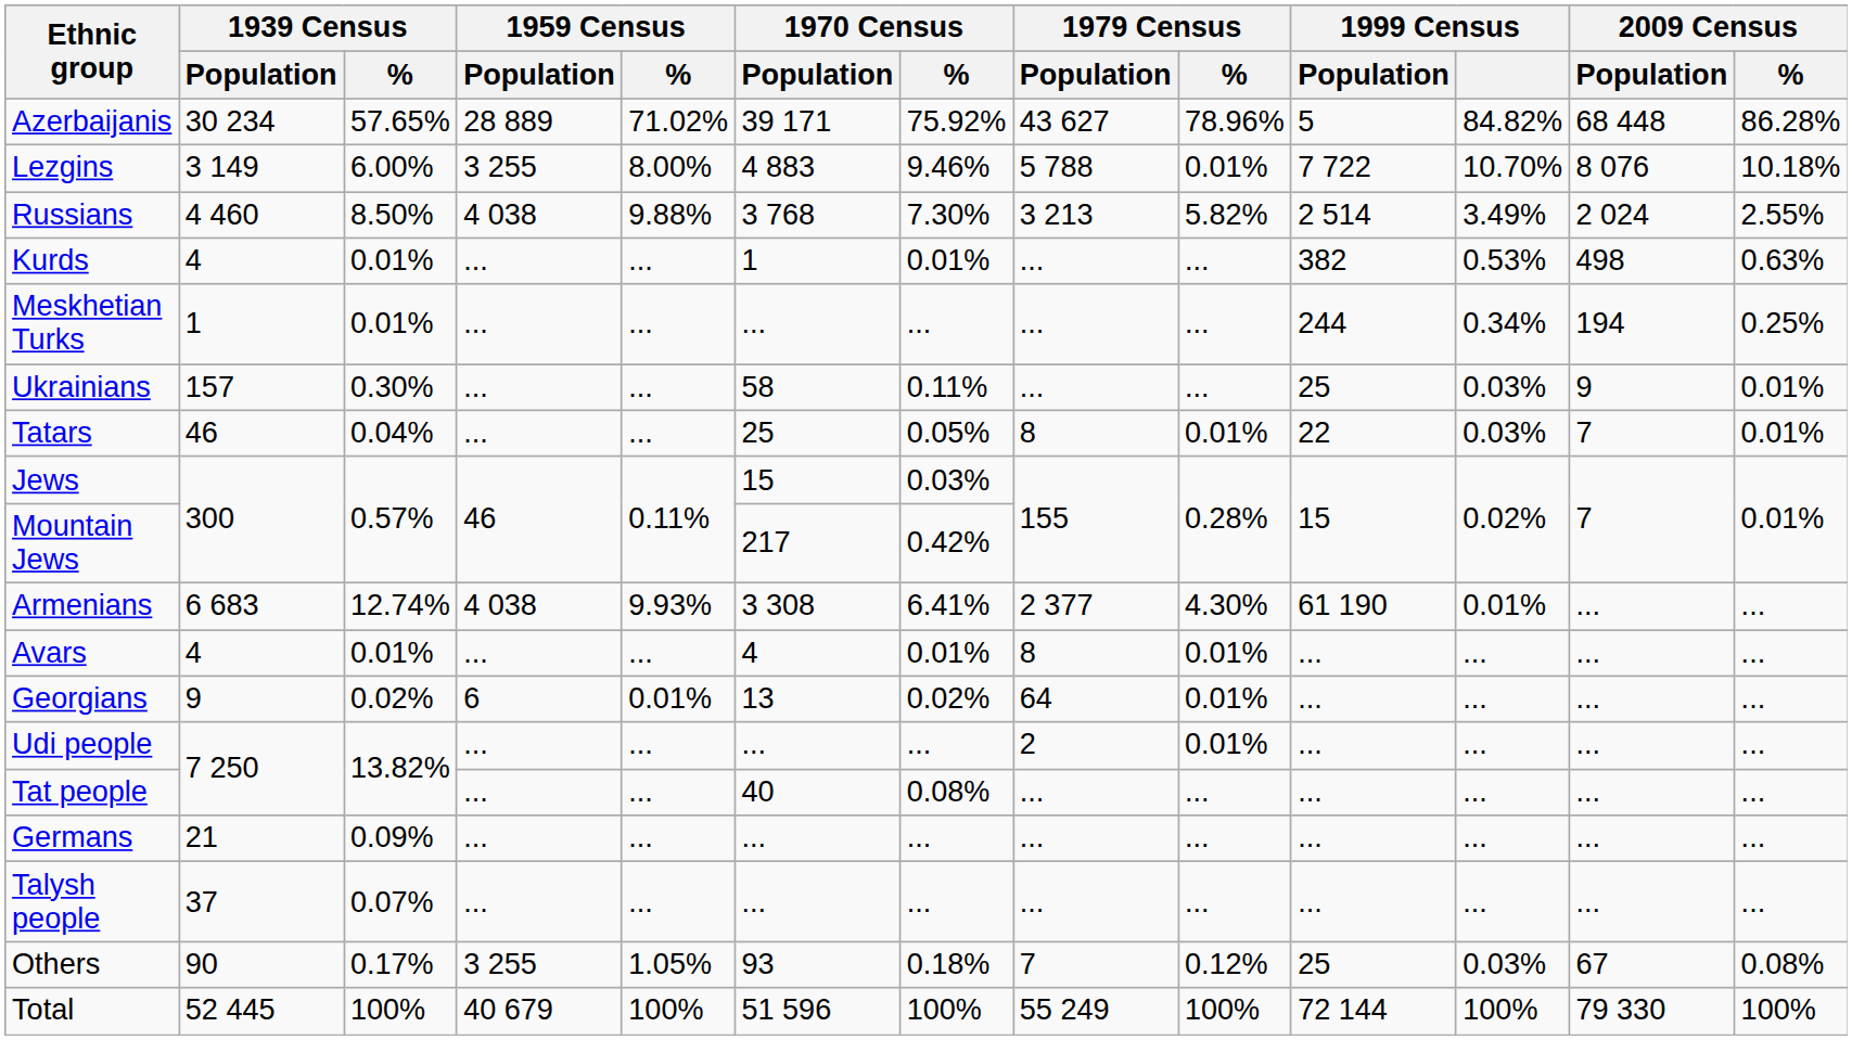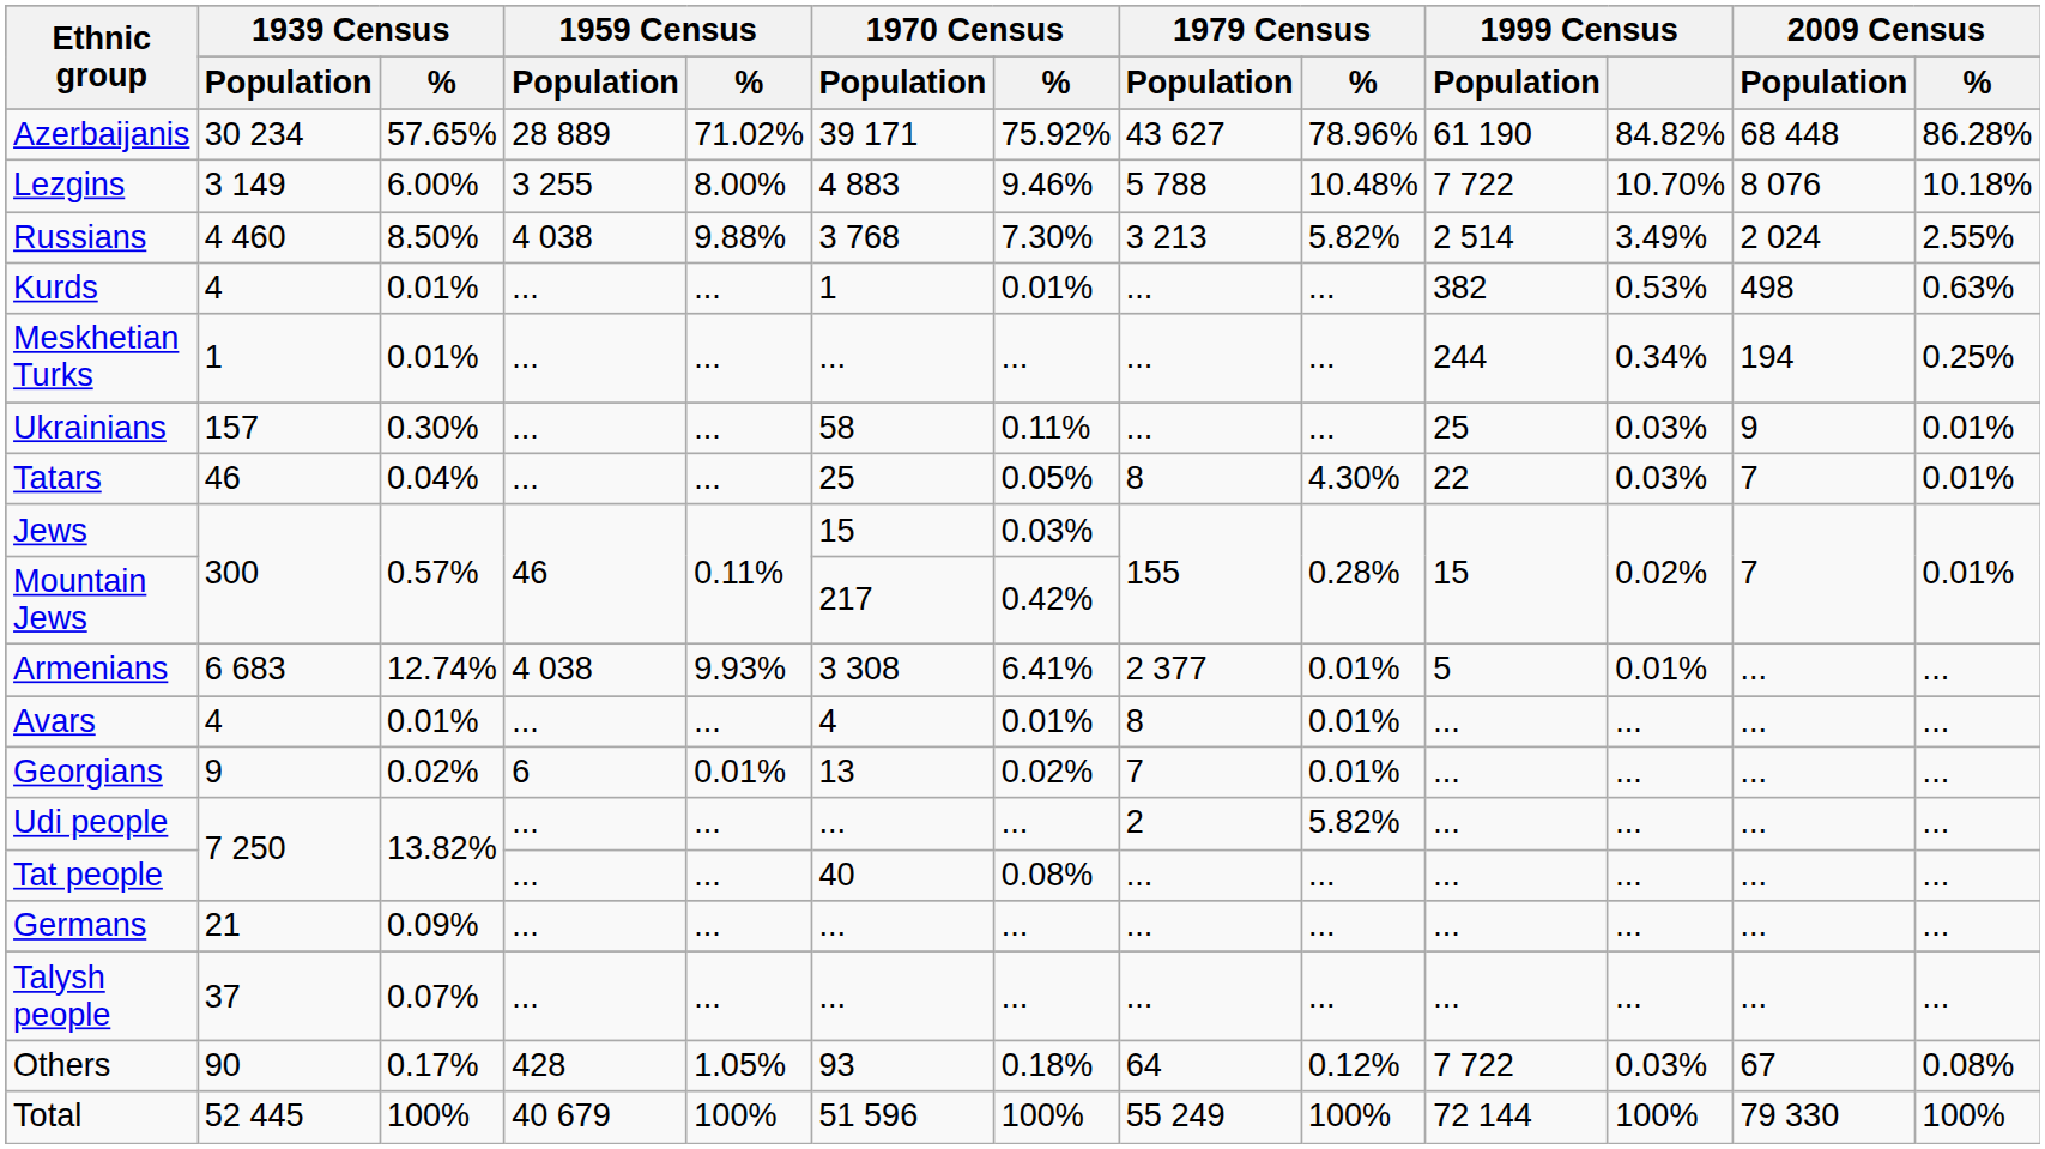 <table class="wikitable">
 <tr>
 <th rowspan="2">Ethnic group</th>
 <th colspan="2">1939 Census</th>
 <th colspan="2">1959 Census</th>
 <th colspan="2">1970 Census</th>
 <th colspan="2">1979 Census</th>
 <th colspan="2">1999 Census</th>
 <th colspan="2">2009 Census</th>
 </tr>
 <tr>
 <th>Population</th>
 <th>%</th>
 <th>Population</th>
 <th>%</th>
 <th>Population</th>
 <th>%</th>
 <th>Population</th>
 <th>%</th>
 <th>Population</th>
 <th></th>
 <th>Population</th>
 <th>%</th>
 </tr>
 <tr>
 <td><a href='#'>Azerbaijanis</a></td>
 <td>30 234</td>
 <td>57.65%</td>
 <td>28 889</td>
 <td>71.02%</td>
 <td>39 171</td>
 <td>75.92%</td>
 <td>43 627</td>
 <td>78.96%</td>
-<td>5</td>
+<td>61 190</td>
 <td>84.82%</td>
 <td>68 448</td>
 <td>86.28%</td>
 </tr>
 <tr>
 <td><a href='#'>Lezgins</a></td>
 <td>3 149</td>
 <td>6.00%</td>
 <td>3 255</td>
 <td>8.00%</td>
 <td>4 883</td>
 <td>9.46%</td>
 <td>5 788</td>
-<td>0.01%</td>
+<td>10.48%</td>
 <td>7 722</td>
 <td>10.70%</td>
 <td>8 076</td>
 <td>10.18%</td>
 </tr>
 <tr>
 <td><a href='#'>Russians</a></td>
 <td>4 460</td>
 <td>8.50%</td>
 <td>4 038</td>
 <td>9.88%</td>
 <td>3 768</td>
 <td>7.30%</td>
 <td>3 213</td>
 <td>5.82%</td>
 <td>2 514</td>
 <td>3.49%</td>
 <td>2 024</td>
 <td>2.55%</td>
 </tr>
 <tr>
 <td><a href='#'>Kurds</a></td>
 <td>4</td>
 <td>0.01%</td>
 <td>...</td>
 <td>...</td>
 <td>1</td>
 <td>0.01%</td>
 <td>...</td>
 <td>...</td>
 <td>382</td>
 <td>0.53%</td>
 <td>498</td>
 <td>0.63%</td>
 </tr>
 <tr>
 <td><a href='#'>Meskhetian Turks</a></td>
 <td>1</td>
 <td>0.01%</td>
 <td>...</td>
 <td>...</td>
 <td>...</td>
 <td>...</td>
 <td>...</td>
 <td>...</td>
 <td>244</td>
 <td>0.34%</td>
 <td>194</td>
 <td>0.25%</td>
 </tr>
 <tr>
 <td><a href='#'>Ukrainians</a></td>
 <td>157</td>
 <td>0.30%</td>
 <td>...</td>
 <td>...</td>
 <td>58</td>
 <td>0.11%</td>
 <td>...</td>
 <td>...</td>
 <td>25</td>
 <td>0.03%</td>
 <td>9</td>
 <td>0.01%</td>
 </tr>
 <tr>
 <td><a href='#'>Tatars</a></td>
 <td>46</td>
 <td>0.04%</td>
 <td>...</td>
 <td>...</td>
 <td>25</td>
 <td>0.05%</td>
 <td>8</td>
-<td>0.01%</td>
+<td>4.30%</td>
 <td>22</td>
 <td>0.03%</td>
 <td>7</td>
 <td>0.01%</td>
 </tr>
 <tr>
 <td><a href='#'>Jews</a></td>
 <td rowspan="2">300</td>
 <td rowspan="2">0.57%</td>
 <td rowspan="2">46</td>
 <td rowspan="2">0.11%</td>
 <td>15</td>
 <td>0.03%</td>
 <td rowspan="2">155</td>
 <td rowspan="2">0.28%</td>
 <td rowspan="2">15</td>
 <td rowspan="2">0.02%</td>
 <td rowspan="2">7</td>
 <td rowspan="2">0.01%</td>
 </tr>
 <tr>
 <td><a href='#'>Mountain Jews</a></td>
 <td>217</td>
 <td>0.42%</td>
 </tr>
 <tr>
 <td><a href='#'>Armenians</a></td>
 <td>6 683</td>
 <td>12.74%</td>
 <td>4 038</td>
 <td>9.93%</td>
 <td>3 308</td>
 <td>6.41%</td>
 <td>2 377</td>
-<td>4.30%</td>
-<td>61 190</td>
+<td>0.01%</td>
+<td>5</td>
 <td>0.01%</td>
 <td>...</td>
 <td>...</td>
 </tr>
 <tr>
 <td><a href='#'>Avars</a></td>
 <td>4</td>
 <td>0.01%</td>
 <td>...</td>
 <td>...</td>
 <td>4</td>
 <td>0.01%</td>
 <td>8</td>
 <td>0.01%</td>
 <td>...</td>
 <td>...</td>
 <td>...</td>
 <td>...</td>
 </tr>
 <tr>
 <td><a href='#'>Georgians</a></td>
 <td>9</td>
 <td>0.02%</td>
 <td>6</td>
 <td>0.01%</td>
 <td>13</td>
 <td>0.02%</td>
-<td>64</td>
+<td>7</td>
 <td>0.01%</td>
 <td>...</td>
 <td>...</td>
 <td>...</td>
 <td>...</td>
 </tr>
 <tr>
 <td><a href='#'>Udi people</a></td>
 <td rowspan="2">7 250</td>
 <td rowspan="2">13.82%</td>
 <td>...</td>
 <td>...</td>
 <td>...</td>
 <td>...</td>
 <td>2</td>
-<td>0.01%</td>
+<td>5.82%</td>
 <td>...</td>
 <td>...</td>
 <td>...</td>
 <td>...</td>
 </tr>
 <tr>
 <td><a href='#'>Tat people</a></td>
 <td>...</td>
 <td>...</td>
 <td>40</td>
 <td>0.08%</td>
 <td>...</td>
 <td>...</td>
 <td>...</td>
 <td>...</td>
 <td>...</td>
 <td>...</td>
 </tr>
 <tr>
 <td><a href='#'>Germans</a></td>
 <td>21</td>
 <td>0.09%</td>
 <td>...</td>
 <td>...</td>
 <td>...</td>
 <td>...</td>
 <td>...</td>
 <td>...</td>
 <td>...</td>
 <td>...</td>
 <td>...</td>
 <td>...</td>
 </tr>
 <tr>
 <td><a href='#'>Talysh people</a></td>
 <td>37</td>
 <td>0.07%</td>
 <td>...</td>
 <td>...</td>
 <td>...</td>
 <td>...</td>
 <td>...</td>
 <td>...</td>
 <td>...</td>
 <td>...</td>
 <td>...</td>
 <td>...</td>
 </tr>
 <tr>
 <td>Others</td>
 <td>90</td>
 <td>0.17%</td>
-<td>3 255</td>
+<td>428</td>
 <td>1.05%</td>
 <td>93</td>
 <td>0.18%</td>
-<td>7</td>
+<td>64</td>
 <td>0.12%</td>
-<td>25</td>
+<td>7 722</td>
 <td>0.03%</td>
 <td>67</td>
 <td>0.08%</td>
 </tr>
 <tr>
 <td>Total</td>
 <td>52 445</td>
 <td>100%</td>
 <td>40 679</td>
 <td>100%</td>
 <td>51 596</td>
 <td>100%</td>
 <td>55 249</td>
 <td>100%</td>
 <td>72 144</td>
 <td>100%</td>
 <td>79 330</td>
 <td>100%</td>
 </tr>
 </table>
